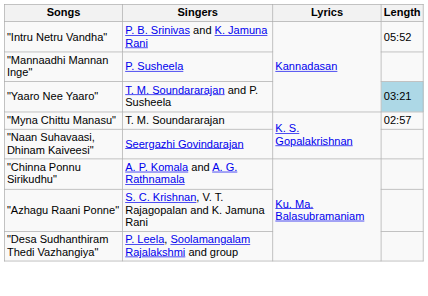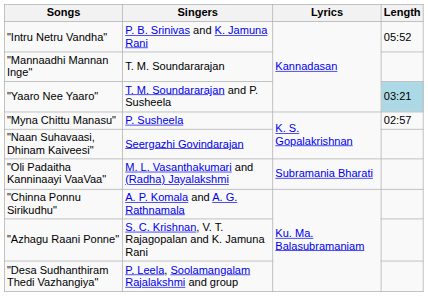 <table class="wikitable">
 <tr>
 <th>Songs</th>
 <th>Singers</th>
 <th>Lyrics</th>
 <th>Length</th>
 </tr>
 <tr>
 <td>"Intru Netru Vandha"</td>
 <td><a href='#'>P. B. Srinivas</a> and <a href='#'>K. Jamuna Rani</a></td>
 <td rowspan=3><a href='#'>Kannadasan</a></td>
 <td>05:52</td>
 </tr>
 <tr>
 <td>"Mannaadhi Mannan Inge"</td>
-<td><a href='#'>P. Susheela</a></td>
+<td>T. M. Soundararajan</td>
 <td></td>
 </tr>
 <tr>
 <td>"Yaaro Nee Yaaro"</td>
 <td><a href='#'>T. M. Soundararajan</a> and P. Susheela</td>
 <td style="background: lightblue;">03:21</td>
 </tr>
 <tr>
 <td>"Myna Chittu Manasu"</td>
-<td>T. M. Soundararajan</td>
+<td><a href='#'>P. Susheela</a></td>
 <td rowspan=2><a href='#'>K. S. Gopalakrishnan</a></td>
 <td>02:57</td>
 </tr>
 <tr>
 <td>"Naan Suhavaasi, Dhinam Kaiveesi"</td>
 <td><a href='#'>Seergazhi Govindarajan</a></td>
+<td></td>
+</tr>
+<tr>
+<td>"Oli Padaitha Kanninaayi VaaVaa"</td>
+<td><a href='#'>M. L. Vasanthakumari</a> and <a href='#'>(Radha) Jayalakshmi</a></td>
+<td><a href='#'>Subramania Bharati</a></td>
 <td></td>
 </tr>
 <tr>
 <td>"Chinna Ponnu Sirikudhu"</td>
 <td><a href='#'>A. P. Komala</a> and <a href='#'>A. G. Rathnamala</a></td>
 <td rowspan=3><a href='#'>Ku. Ma. Balasubramaniam</a></td>
 <td></td>
 </tr>
 <tr>
 <td>"Azhagu Raani Ponne"</td>
 <td><a href='#'>S. C. Krishnan</a>, V. T. Rajagopalan and K. Jamuna Rani</td>
 <td></td>
 </tr>
 <tr>
 <td>"Desa Sudhanthiram Thedi Vazhangiya"</td>
 <td><a href='#'>P. Leela</a>, <a href='#'>Soolamangalam Rajalakshmi</a> and group</td>
 <td></td>
 </tr>
 </table>
